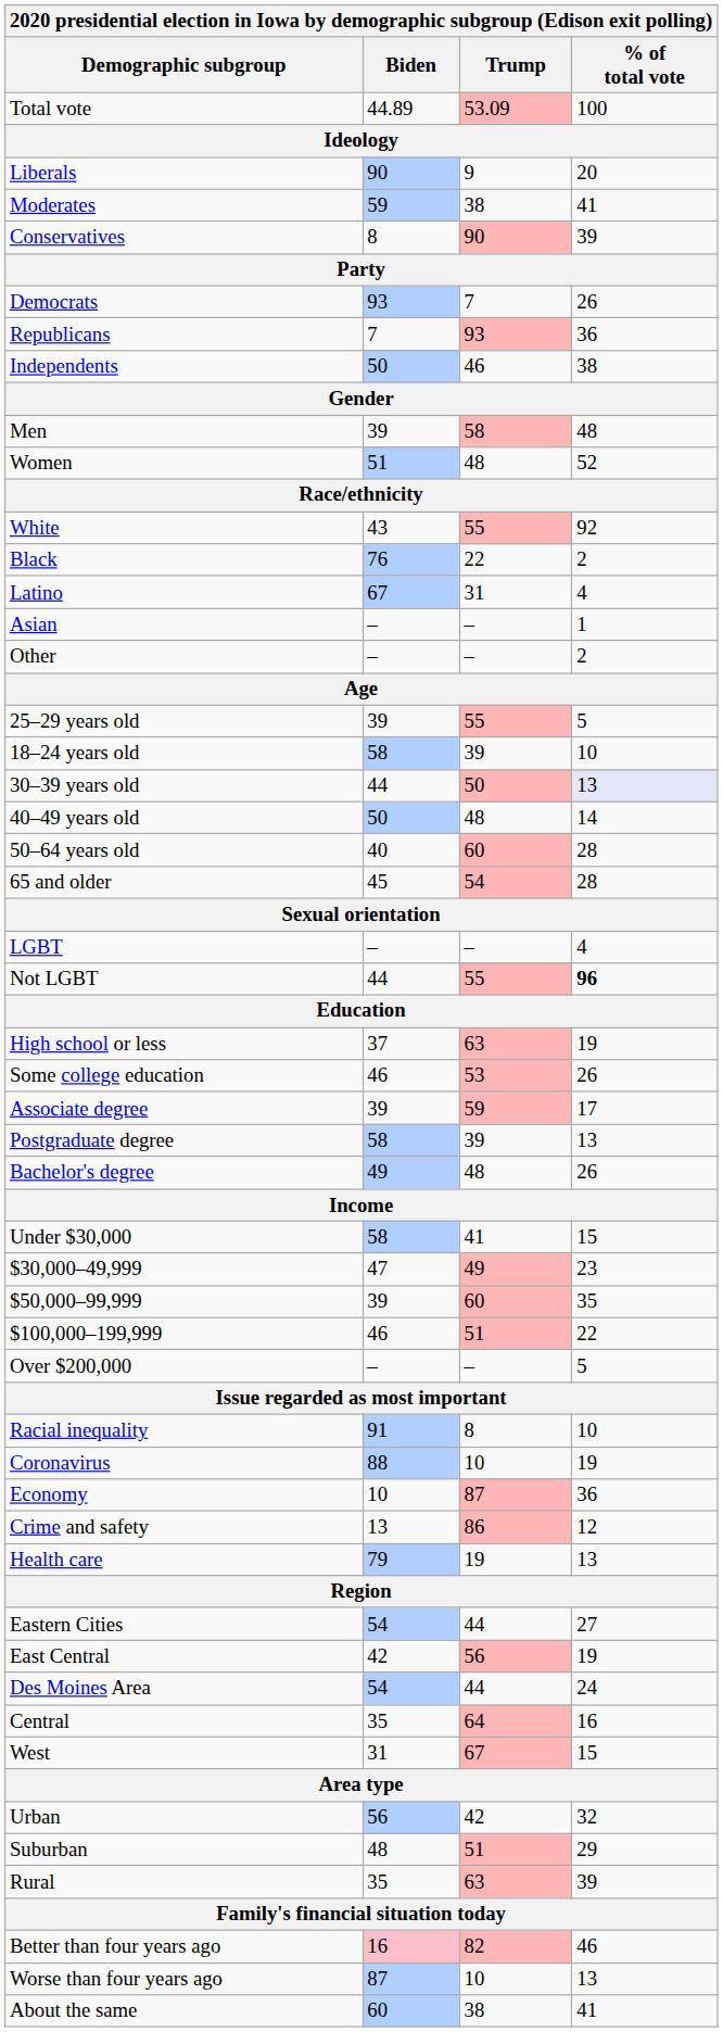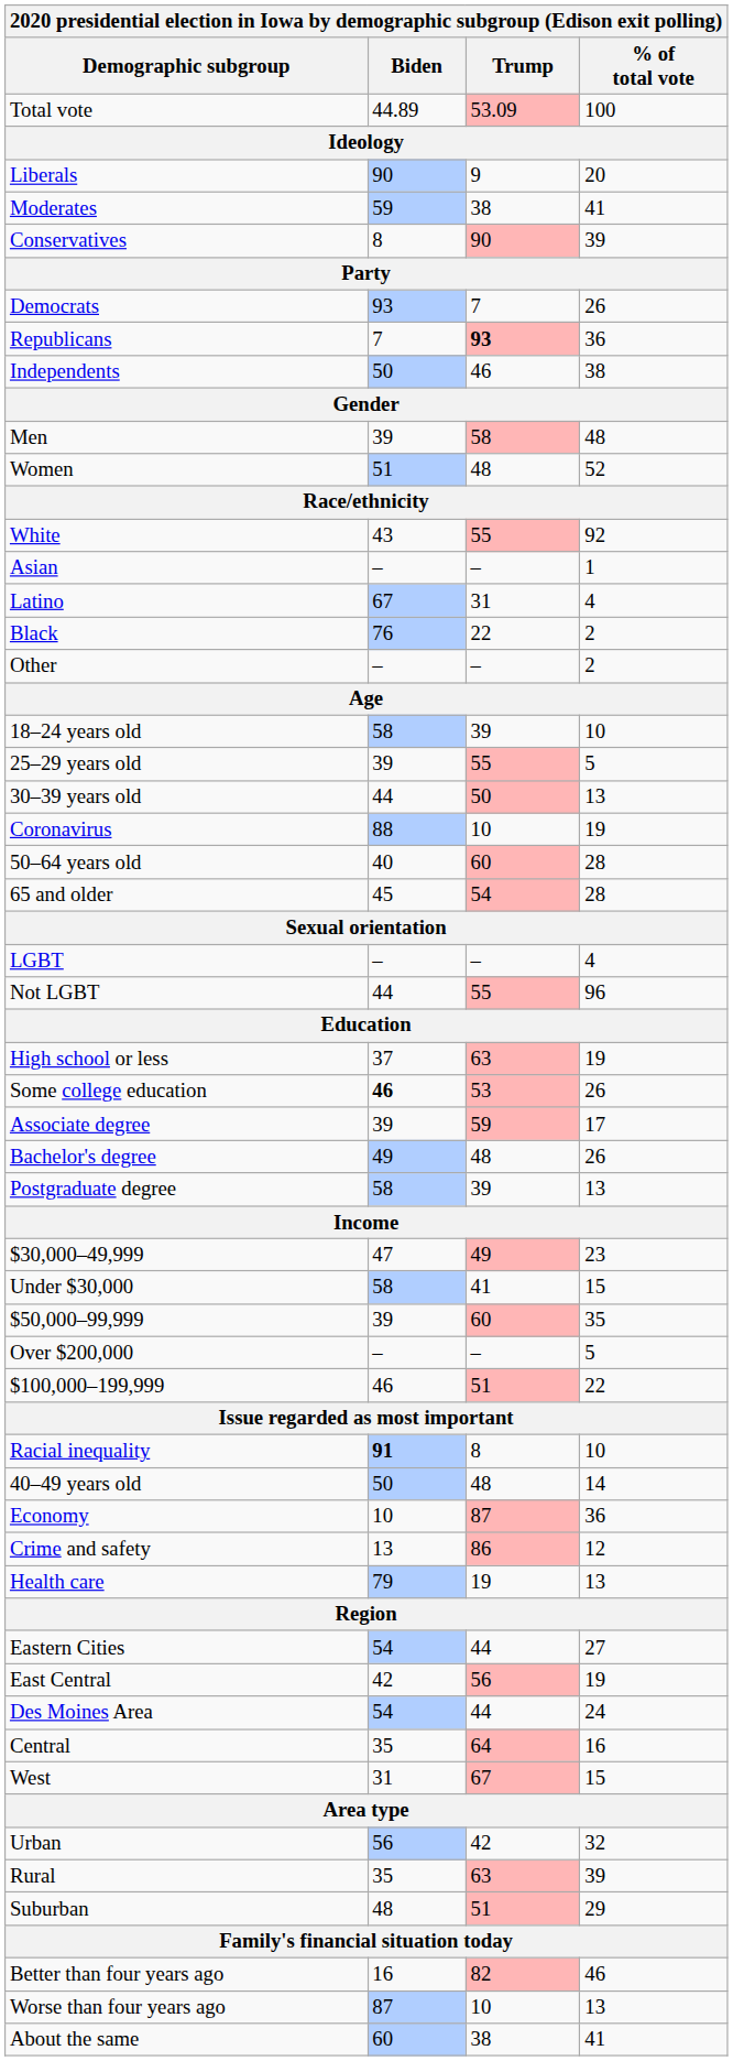 <table class="wikitable sortable">
 <tr>
 <th colspan="4">2020 presidential election in Iowa by demographic subgroup (Edison exit polling)</th>
 </tr>
 <tr>
 <th>Demographic subgroup</th>
 <th>Biden</th>
 <th>Trump</th>
 <th>% of<br>total vote</th>
 </tr>
 <tr>
 <td>Total vote</td>
 <td>44.89</td>
 <td style="text-align:left; background:#ffb6b6;">53.09</td>
 <td>100</td>
 </tr>
 <tr>
 <th colspan="4">Ideology</th>
 </tr>
 <tr>
 <td><a href='#'>Liberals</a></td>
 <td style="text-align:left; background:#b0ceff;">90</td>
 <td>9</td>
 <td>20</td>
 </tr>
 <tr>
 <td><a href='#'>Moderates</a></td>
 <td style="text-align:left; background:#b0ceff;">59</td>
 <td>38</td>
 <td>41</td>
 </tr>
 <tr>
 <td><a href='#'>Conservatives</a></td>
 <td>8</td>
 <td style="text-align:left; background:#ffb6b6;">90</td>
 <td>39</td>
 </tr>
 <tr>
 <th colspan="4">Party</th>
 </tr>
 <tr>
 <td><a href='#'>Democrats</a></td>
 <td style="text-align:left; background:#b0ceff;">93</td>
 <td>7</td>
 <td>26</td>
 </tr>
 <tr>
 <td><a href='#'>Republicans</a></td>
 <td>7</td>
-<td style="text-align:left; background:#ffb6b6;">93</td>
+<td style="text-align:left; background:#ffb6b6;"><strong>93</strong></td>
 <td>36</td>
 </tr>
 <tr>
 <td><a href='#'>Independents</a></td>
 <td style="text-align:left; background:#b0ceff;">50</td>
 <td>46</td>
 <td>38</td>
 </tr>
 <tr>
 <th colspan="4">Gender</th>
 </tr>
 <tr>
 <td>Men</td>
 <td>39</td>
 <td style="text-align:left; background:#ffb6b6;">58</td>
 <td>48</td>
 </tr>
 <tr>
 <td>Women</td>
 <td style="text-align:left; background:#b0ceff;">51</td>
 <td>48</td>
 <td>52</td>
 </tr>
 <tr>
 <th colspan="4">Race/ethnicity</th>
 </tr>
 <tr>
 <td><a href='#'>White</a></td>
 <td>43</td>
 <td style="text-align:left; background:#ffb6b6;">55</td>
 <td>92</td>
 </tr>
 <tr>
-<td><a href='#'>Black</a></td>
-<td style="text-align:left; background:#b0ceff;">76</td>
-<td>22</td>
-<td>2</td>
+<td><a href='#'>Asian</a></td>
+<td>–</td>
+<td>–</td>
+<td>1</td>
 </tr>
 <tr>
 <td><a href='#'>Latino</a></td>
 <td style="text-align:left; background:#b0ceff;">67</td>
 <td>31</td>
 <td>4</td>
 </tr>
 <tr>
-<td><a href='#'>Asian</a></td>
-<td>–</td>
-<td>–</td>
-<td>1</td>
+<td><a href='#'>Black</a></td>
+<td style="text-align:left; background:#b0ceff;">76</td>
+<td>22</td>
+<td>2</td>
 </tr>
 <tr>
 <td>Other</td>
 <td>–</td>
 <td>–</td>
 <td>2</td>
 </tr>
 <tr>
 <th colspan="4">Age</th>
 </tr>
 <tr>
+<td>18–24 years old</td>
+<td style="text-align:left; background:#b0ceff;">58</td>
+<td>39</td>
+<td>10</td>
+</tr>
+<tr>
 <td>25–29 years old</td>
 <td>39</td>
 <td style="text-align:left; background:#ffb6b6;">55</td>
 <td>5</td>
 </tr>
 <tr>
-<td>18–24 years old</td>
-<td style="text-align:left; background:#b0ceff;">58</td>
-<td>39</td>
-<td>10</td>
-</tr>
-<tr>
 <td>30–39 years old</td>
 <td>44</td>
 <td style="text-align:left; background:#ffb6b6;">50</td>
-<td style="background: lavender;">13</td>
+<td>13</td>
 </tr>
 <tr>
-<td>40–49 years old</td>
-<td style="text-align:left; background:#b0ceff;">50</td>
-<td>48</td>
-<td>14</td>
+<td><a href='#'>Coronavirus</a></td>
+<td style="text-align:left; background:#b0ceff;">88</td>
+<td>10</td>
+<td>19</td>
 </tr>
 <tr>
 <td>50–64 years old</td>
 <td>40</td>
 <td style="text-align:left; background:#ffb6b6;">60</td>
 <td>28</td>
 </tr>
 <tr>
 <td>65 and older</td>
 <td>45</td>
 <td style="text-align:left; background:#ffb6b6;">54</td>
 <td>28</td>
 </tr>
 <tr>
 <th colspan="4">Sexual orientation</th>
 </tr>
 <tr>
 <td><a href='#'>LGBT</a></td>
 <td>–</td>
 <td>–</td>
 <td>4</td>
 </tr>
 <tr>
 <td>Not LGBT</td>
 <td>44</td>
 <td style="text-align:left; background:#ffb6b6;">55</td>
-<td><strong>96</strong></td>
+<td>96</td>
 </tr>
 <tr>
 <th colspan="4">Education</th>
 </tr>
 <tr>
 <td><a href='#'>High school</a> or less</td>
 <td>37</td>
 <td style="text-align:left; background:#ffb6b6;">63</td>
 <td>19</td>
 </tr>
 <tr>
 <td>Some <a href='#'>college</a> education</td>
-<td>46</td>
+<td><strong>46</strong></td>
 <td style="text-align:left; background:#ffb6b6;">53</td>
 <td>26</td>
 </tr>
 <tr>
 <td><a href='#'>Associate degree</a></td>
 <td>39</td>
 <td style="text-align:left; background:#ffb6b6;">59</td>
 <td>17</td>
 </tr>
 <tr>
+<td><a href='#'>Bachelor's degree</a></td>
+<td style="text-align:left; background:#b0ceff;">49</td>
+<td>48</td>
+<td>26</td>
+</tr>
+<tr>
 <td><a href='#'>Postgraduate</a> degree</td>
 <td style="text-align:left; background:#b0ceff;">58</td>
 <td>39</td>
 <td>13</td>
 </tr>
 <tr>
-<td><a href='#'>Bachelor's degree</a></td>
-<td style="text-align:left; background:#b0ceff;">49</td>
-<td>48</td>
-<td>26</td>
+<th colspan="4">Income</th>
 </tr>
 <tr>
-<th colspan="4">Income</th>
+<td>$30,000–49,999</td>
+<td>47</td>
+<td style="text-align:left; background:#ffb6b6;">49</td>
+<td>23</td>
 </tr>
 <tr>
 <td>Under $30,000</td>
 <td style="text-align:left; background:#b0ceff;">58</td>
 <td>41</td>
 <td>15</td>
 </tr>
 <tr>
-<td>$30,000–49,999</td>
-<td>47</td>
-<td style="text-align:left; background:#ffb6b6;">49</td>
-<td>23</td>
-</tr>
-<tr>
 <td>$50,000–99,999</td>
 <td>39</td>
 <td style="text-align:left; background:#ffb6b6;">60</td>
 <td>35</td>
+</tr>
+<tr>
+<td>Over $200,000</td>
+<td>–</td>
+<td>–</td>
+<td>5</td>
 </tr>
 <tr>
 <td>$100,000–199,999</td>
 <td>46</td>
 <td style="text-align:left; background:#ffb6b6;">51</td>
 <td>22</td>
 </tr>
 <tr>
-<td>Over $200,000</td>
-<td>–</td>
-<td>–</td>
-<td>5</td>
-</tr>
-<tr>
 <th colspan="4">Issue regarded as most important</th>
 </tr>
 <tr>
 <td><a href='#'>Racial inequality</a></td>
-<td style="text-align:left; background:#b0ceff;">91</td>
+<td style="text-align:left; background:#b0ceff;"><strong>91</strong></td>
 <td>8</td>
 <td>10</td>
 </tr>
 <tr>
-<td><a href='#'>Coronavirus</a></td>
-<td style="text-align:left; background:#b0ceff;">88</td>
-<td>10</td>
-<td>19</td>
+<td>40–49 years old</td>
+<td style="text-align:left; background:#b0ceff;">50</td>
+<td>48</td>
+<td>14</td>
 </tr>
 <tr>
 <td><a href='#'>Economy</a></td>
 <td>10</td>
 <td style="text-align:left; background:#ffb6b6;">87</td>
 <td>36</td>
 </tr>
 <tr>
 <td><a href='#'>Crime</a> and safety</td>
 <td>13</td>
 <td style="text-align:left; background:#ffb6b6;">86</td>
 <td>12</td>
 </tr>
 <tr>
 <td><a href='#'>Health care</a></td>
 <td style="text-align:left; background:#b0ceff;">79</td>
 <td>19</td>
 <td>13</td>
 </tr>
 <tr>
 <th colspan="4">Region</th>
 </tr>
 <tr>
 <td>Eastern Cities</td>
 <td style="text-align:left; background:#b0ceff;">54</td>
 <td>44</td>
 <td>27</td>
 </tr>
 <tr>
 <td>East Central</td>
 <td>42</td>
 <td style="text-align:left; background:#ffb6b6;">56</td>
 <td>19</td>
 </tr>
 <tr>
 <td><a href='#'>Des Moines</a> Area</td>
 <td style="text-align:left; background:#b0ceff;">54</td>
 <td>44</td>
 <td>24</td>
 </tr>
 <tr>
 <td>Central</td>
 <td>35</td>
 <td style="text-align:left; background:#ffb6b6;">64</td>
 <td>16</td>
 </tr>
 <tr>
 <td>West</td>
 <td>31</td>
 <td style="text-align:left; background:#ffb6b6;">67</td>
 <td>15</td>
 </tr>
 <tr>
 <th colspan="4">Area type</th>
 </tr>
 <tr>
 <td>Urban</td>
 <td style="text-align:left; background:#b0ceff;">56</td>
 <td>42</td>
 <td>32</td>
 </tr>
 <tr>
+<td>Rural</td>
+<td>35</td>
+<td style="text-align:left; background:#ffb6b6;">63</td>
+<td>39</td>
+</tr>
+<tr>
 <td>Suburban</td>
 <td>48</td>
 <td style="text-align:left; background:#ffb6b6;">51</td>
 <td>29</td>
 </tr>
 <tr>
-<td>Rural</td>
-<td>35</td>
-<td style="text-align:left; background:#ffb6b6;">63</td>
-<td>39</td>
-</tr>
-<tr>
 <th colspan="4">Family's financial situation today</th>
 </tr>
 <tr>
 <td>Better than four years ago</td>
-<td style="background: pink;">16</td>
+<td>16</td>
 <td style="text-align:left; background:#ffb6b6;">82</td>
 <td>46</td>
 </tr>
 <tr>
 <td>Worse than four years ago</td>
 <td style="text-align:left; background:#b0ceff;">87</td>
 <td>10</td>
 <td>13</td>
 </tr>
 <tr>
 <td>About the same</td>
 <td style="text-align:left; background:#b0ceff;">60</td>
 <td>38</td>
 <td>41</td>
 </tr>
 </table>
